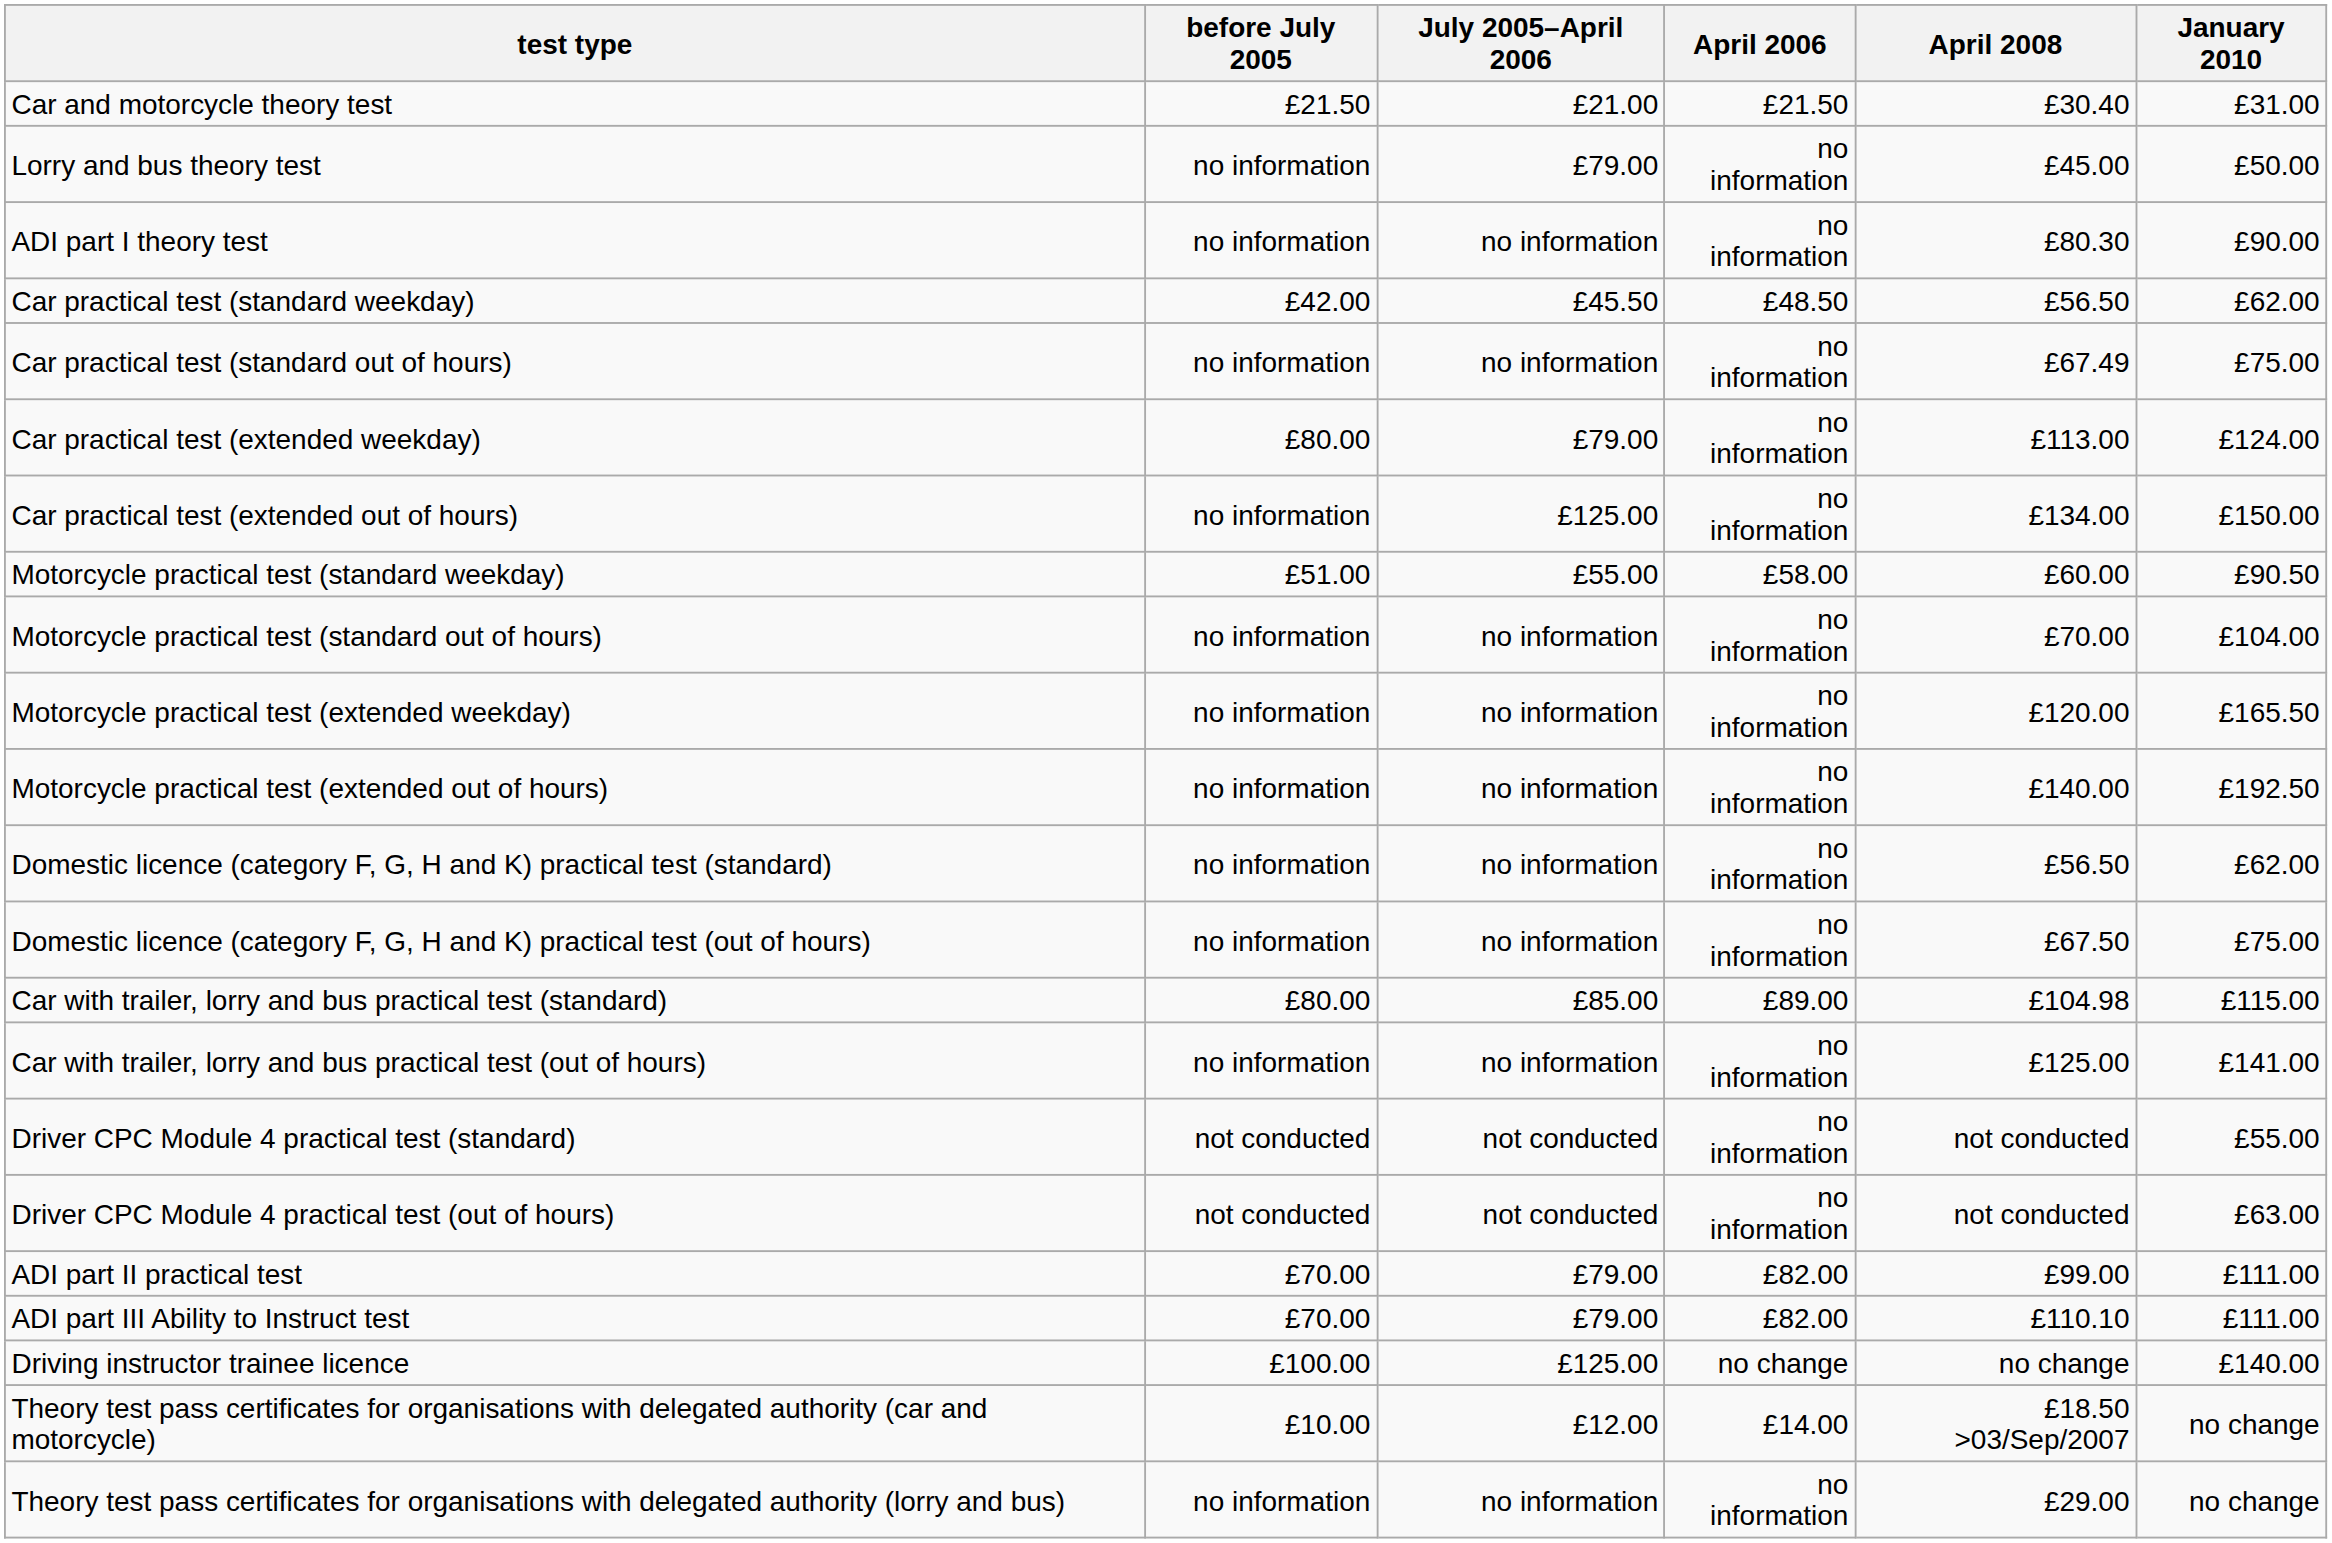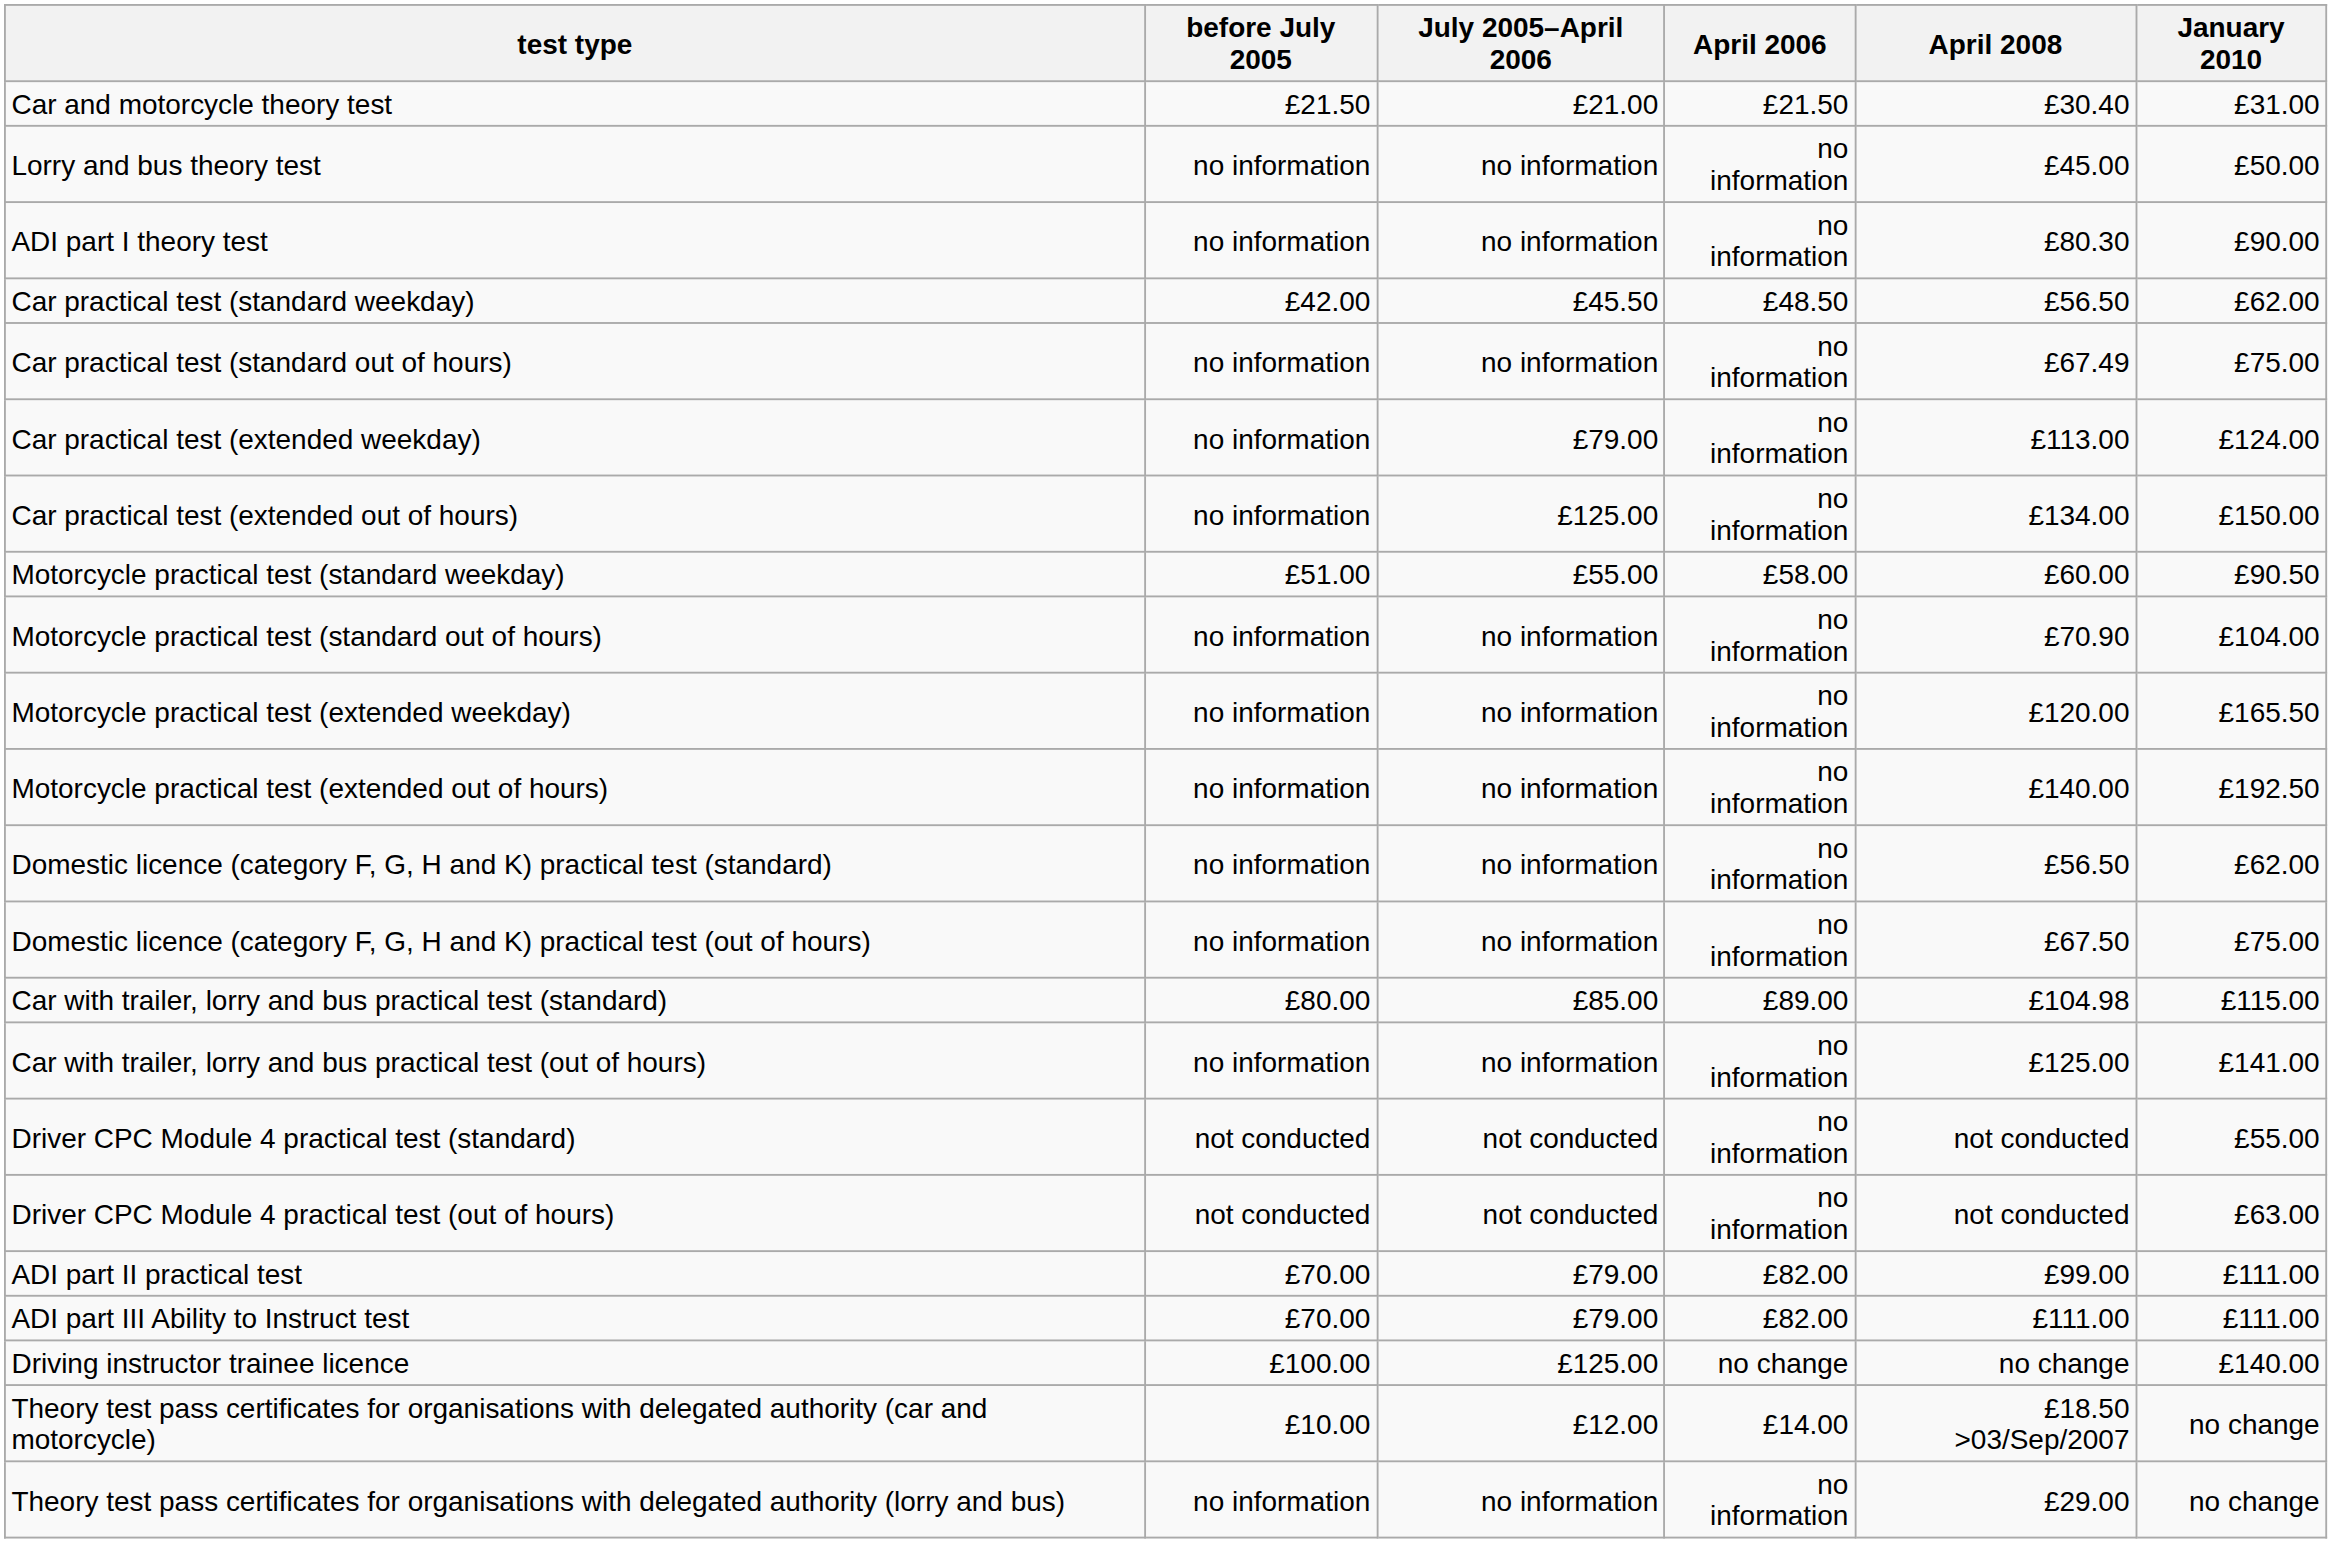 <table class="wikitable" style="text-align: right; font-size: 94%">
 <tr>
 <th>test type</th>
 <th>before July 2005</th>
 <th>July 2005–April 2006</th>
 <th>April 2006</th>
 <th>April 2008</th>
 <th>January 2010</th>
 </tr>
 <tr>
 <td align="left">Car and motorcycle theory test</td>
 <td>£21.50</td>
 <td>£21.00</td>
 <td>£21.50</td>
 <td>£30.40</td>
 <td>£31.00</td>
 </tr>
 <tr>
 <td align="left">Lorry and bus theory test</td>
 <td>no information</td>
-<td>£79.00</td>
+<td>no information</td>
 <td>no information</td>
 <td>£45.00</td>
 <td>£50.00</td>
 </tr>
 <tr>
 <td align="left">ADI part I theory test</td>
 <td>no information</td>
 <td>no information</td>
 <td>no information</td>
 <td>£80.30</td>
 <td>£90.00</td>
 </tr>
 <tr>
 <td align="left">Car practical test (standard weekday)</td>
 <td>£42.00</td>
 <td>£45.50</td>
 <td>£48.50</td>
 <td>£56.50</td>
 <td>£62.00</td>
 </tr>
 <tr>
 <td align="left">Car practical test (standard out of hours)</td>
 <td>no information</td>
 <td>no information</td>
 <td>no information</td>
 <td>£67.49</td>
 <td>£75.00</td>
 </tr>
 <tr>
 <td align="left">Car practical test (extended weekday)</td>
-<td>£80.00</td>
+<td>no information</td>
 <td>£79.00</td>
 <td>no information</td>
 <td>£113.00</td>
 <td>£124.00</td>
 </tr>
 <tr>
 <td align="left">Car practical test (extended out of hours)</td>
 <td>no information</td>
 <td>£125.00</td>
 <td>no information</td>
 <td>£134.00</td>
 <td>£150.00</td>
 </tr>
 <tr>
 <td align="left">Motorcycle practical test (standard weekday)</td>
 <td>£51.00</td>
 <td>£55.00</td>
 <td>£58.00</td>
 <td>£60.00</td>
 <td>£90.50</td>
 </tr>
 <tr>
 <td align="left">Motorcycle practical test (standard out of hours)</td>
 <td>no information</td>
 <td>no information</td>
 <td>no information</td>
-<td>£70.00</td>
+<td>£70.90</td>
 <td>£104.00</td>
 </tr>
 <tr>
 <td align="left">Motorcycle practical test (extended weekday)</td>
 <td>no information</td>
 <td>no information</td>
 <td>no information</td>
 <td>£120.00</td>
 <td>£165.50</td>
 </tr>
 <tr>
 <td align="left">Motorcycle practical test (extended out of hours)</td>
 <td>no information</td>
 <td>no information</td>
 <td>no information</td>
 <td>£140.00</td>
 <td>£192.50</td>
 </tr>
 <tr>
 <td align="left">Domestic licence (category F, G, H and K) practical test (standard)</td>
 <td>no information</td>
 <td>no information</td>
 <td>no information</td>
 <td>£56.50</td>
 <td>£62.00</td>
 </tr>
 <tr>
 <td align="left">Domestic licence (category F, G, H and K) practical test (out of hours)</td>
 <td>no information</td>
 <td>no information</td>
 <td>no information</td>
 <td>£67.50</td>
 <td>£75.00</td>
 </tr>
 <tr>
 <td align="left">Car with trailer, lorry and bus practical test (standard)</td>
 <td>£80.00</td>
 <td>£85.00</td>
 <td>£89.00</td>
 <td>£104.98</td>
 <td>£115.00</td>
 </tr>
 <tr>
 <td align="left">Car with trailer, lorry and bus practical test (out of hours)</td>
 <td>no information</td>
 <td>no information</td>
 <td>no information</td>
 <td>£125.00</td>
 <td>£141.00</td>
 </tr>
 <tr>
 <td align="left">Driver CPC Module 4 practical test (standard)</td>
 <td>not conducted</td>
 <td>not conducted</td>
 <td>no information</td>
 <td>not conducted</td>
 <td>£55.00</td>
 </tr>
 <tr>
 <td align="left">Driver CPC Module 4 practical test (out of hours)</td>
 <td>not conducted</td>
 <td>not conducted</td>
 <td>no information</td>
 <td>not conducted</td>
 <td>£63.00</td>
 </tr>
 <tr>
 <td align="left">ADI part II practical test</td>
 <td>£70.00</td>
 <td>£79.00</td>
 <td>£82.00</td>
 <td>£99.00</td>
 <td>£111.00</td>
 </tr>
 <tr>
 <td align="left">ADI part III Ability to Instruct test</td>
 <td>£70.00</td>
 <td>£79.00</td>
 <td>£82.00</td>
-<td>£110.10</td>
+<td>£111.00</td>
 <td>£111.00</td>
 </tr>
 <tr>
 <td align="left">Driving instructor trainee licence</td>
 <td>£100.00</td>
 <td>£125.00</td>
 <td>no change</td>
 <td>no change</td>
 <td>£140.00</td>
 </tr>
 <tr>
 <td align="left">Theory test pass certificates for organisations with delegated authority  (car and motorcycle)</td>
 <td>£10.00</td>
 <td>£12.00</td>
 <td>£14.00</td>
 <td>£18.50 >03/Sep/2007</td>
 <td>no change</td>
 </tr>
 <tr>
 <td align="left">Theory test pass certificates for organisations with delegated authority (lorry and bus)</td>
 <td>no information</td>
 <td>no information</td>
 <td>no information</td>
 <td>£29.00</td>
 <td>no change</td>
 </tr>
 </table>
